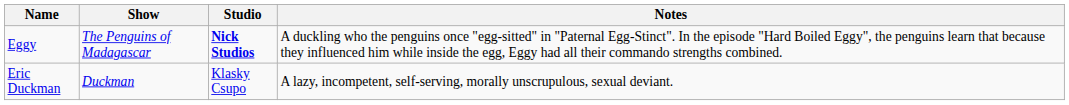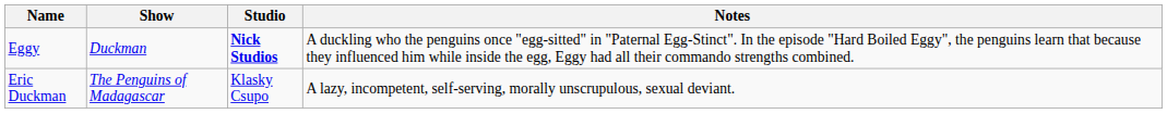 <table class="wikitable sortable">
 <tr>
 <th>Name</th>
 <th>Show</th>
 <th>Studio</th>
 <th>Notes</th>
 </tr>
 <tr>
 <td><a href='#'>Eggy</a></td>
-<td><em><a href='#'>The Penguins of Madagascar</a></em></td>
+<td><em><a href='#'>Duckman</a></em></td>
 <td><strong><a href='#'>Nick Studios</a></strong></td>
 <td>A duckling who the penguins once "egg-sitted" in "Paternal Egg-Stinct". In the episode "Hard Boiled Eggy", the penguins learn that because they influenced him while inside the egg, Eggy had all their commando strengths combined.</td>
 </tr>
 <tr>
 <td><a href='#'>Eric Duckman</a></td>
-<td><em><a href='#'>Duckman</a></em></td>
+<td><em><a href='#'>The Penguins of Madagascar</a></em></td>
 <td><a href='#'>Klasky Csupo</a></td>
 <td>A lazy, incompetent, self-serving, morally unscrupulous, sexual deviant.</td>
 </tr>
 </table>
